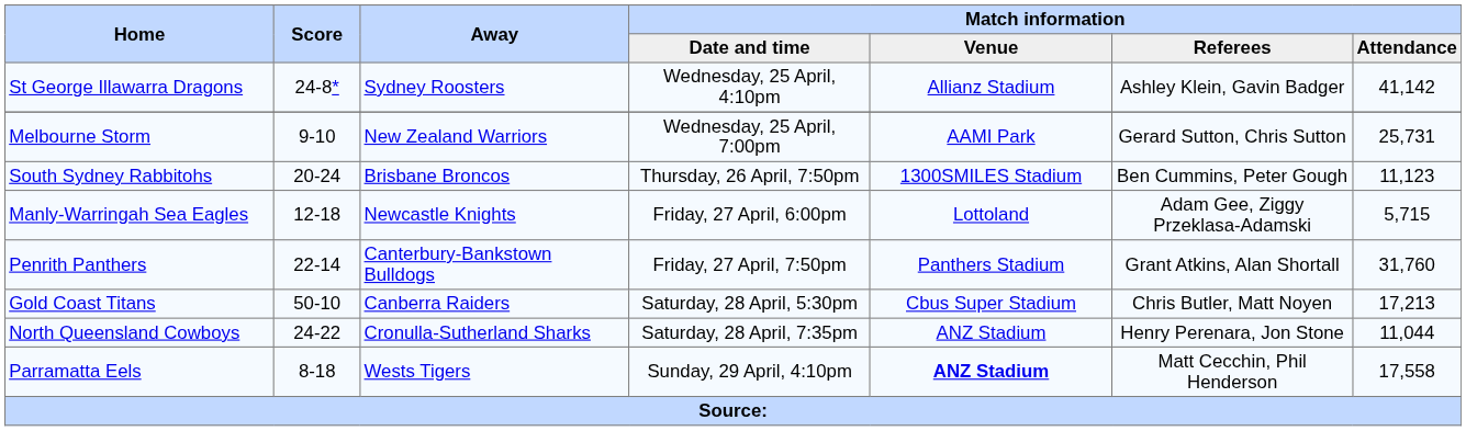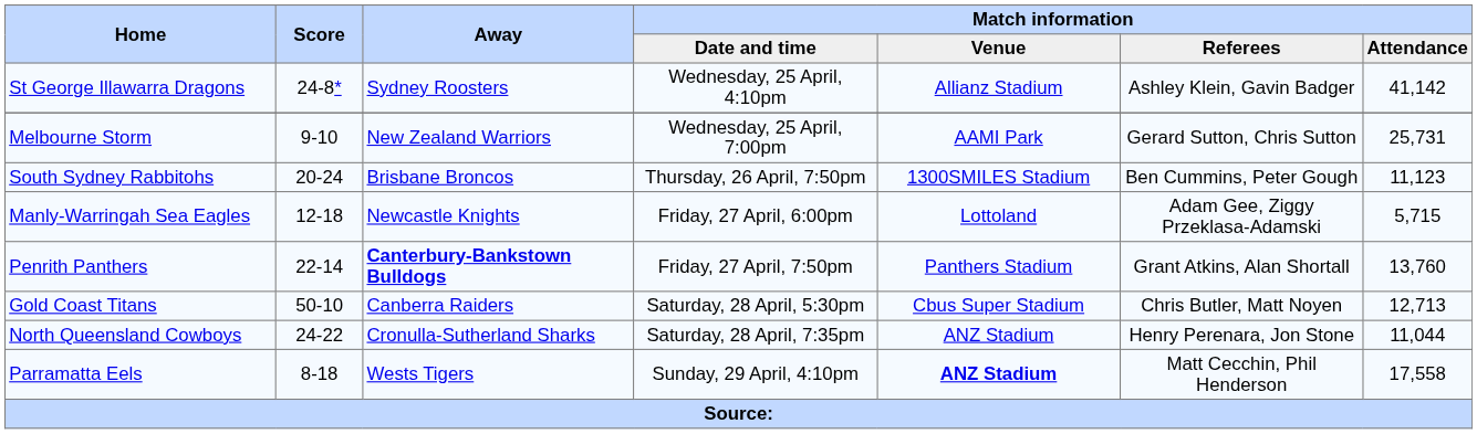 <table border="1" cellpadding="3" cellspacing="0" style="border-collapse:collapse; text-align:center; width:100%;">
 <tr style="background:#c1d8ff;">
 </tr>
 <tr style="background:#c1d8ff;">
 <th rowspan="2" style="width:19%;">Home</th>
 <th rowspan="2" style="width:6%;">Score</th>
 <th rowspan="2" style="width:19%;">Away</th>
 <th colspan="6">Match information</th>
 </tr>
 <tr style="background:#efefef;">
 <th width="17%">Date and time</th>
 <th width="17%">Venue</th>
 <th width="17%">Referees</th>
 <th width="5%">Attendance</th>
 </tr>
 <tr style="text-align:center; background:#f5faff;">
 <td align="left"> <a href='#'>St George Illawarra Dragons</a></td>
 <td>24-8<a href='#'>*</a></td>
 <td align="left"> <a href='#'>Sydney Roosters</a></td>
 <td>Wednesday, 25 April, 4:10pm</td>
 <td><a href='#'>Allianz Stadium</a></td>
 <td>Ashley Klein, Gavin Badger</td>
 <td>41,142</td>
 </tr>
 <tr style="background:#c1d8ff;">
 </tr>
 <tr style="text-align:center; background:#f5faff;">
 <td align="left"> <a href='#'>Melbourne Storm</a></td>
 <td>9-10</td>
 <td align="left"> <a href='#'>New Zealand Warriors</a></td>
 <td>Wednesday, 25 April, 7:00pm</td>
 <td><a href='#'>AAMI Park</a></td>
 <td>Gerard Sutton, Chris Sutton</td>
 <td>25,731</td>
 </tr>
 <tr style="text-align:center; background:#f5faff;">
 <td align="left"> <a href='#'>South Sydney Rabbitohs</a></td>
 <td>20-24</td>
 <td align="left"> <a href='#'>Brisbane Broncos</a></td>
 <td>Thursday, 26 April, 7:50pm</td>
 <td><a href='#'>1300SMILES Stadium</a></td>
 <td>Ben Cummins, Peter Gough</td>
 <td>11,123</td>
 </tr>
 <tr style="text-align:center; background:#f5faff;">
 <td align="left"> <a href='#'>Manly-Warringah Sea Eagles</a></td>
 <td>12-18</td>
 <td align="left"> <a href='#'>Newcastle Knights</a></td>
 <td>Friday, 27 April, 6:00pm</td>
 <td><a href='#'>Lottoland</a></td>
 <td>Adam Gee, Ziggy Przeklasa-Adamski</td>
 <td>5,715</td>
 </tr>
 <tr style="text-align:center; background:#f5faff;">
 <td align="left"> <a href='#'>Penrith Panthers</a></td>
 <td>22-14</td>
-<td align="left"> <a href='#'>Canterbury-Bankstown Bulldogs</a></td>
+<td align="left"><strong> <a href='#'>Canterbury-Bankstown Bulldogs</a></strong></td>
 <td>Friday, 27 April, 7:50pm</td>
 <td><a href='#'>Panthers Stadium</a></td>
 <td>Grant Atkins, Alan Shortall</td>
-<td>31,760</td>
+<td>13,760</td>
 </tr>
 <tr style="text-align:center; background:#f5faff;">
 <td align="left"> <a href='#'>Gold Coast Titans</a></td>
 <td>50-10</td>
 <td align="left"> <a href='#'>Canberra Raiders</a></td>
 <td>Saturday, 28 April, 5:30pm</td>
 <td><a href='#'>Cbus Super Stadium</a></td>
 <td>Chris Butler, Matt Noyen</td>
-<td>17,213</td>
+<td>12,713</td>
 </tr>
 <tr style="text-align:center; background:#f5faff;">
 <td align="left"> <a href='#'>North Queensland Cowboys</a></td>
 <td>24-22</td>
 <td align="left"> <a href='#'>Cronulla-Sutherland Sharks</a></td>
 <td>Saturday, 28 April, 7:35pm</td>
 <td><a href='#'>ANZ Stadium</a></td>
 <td>Henry Perenara, Jon Stone</td>
 <td>11,044</td>
 </tr>
 <tr style="text-align:center; background:#f5faff;">
 <td align="left"> <a href='#'>Parramatta Eels</a></td>
 <td>8-18</td>
 <td align="left"> <a href='#'>Wests Tigers</a></td>
 <td>Sunday, 29 April, 4:10pm</td>
 <td><strong><a href='#'>ANZ Stadium</a></strong></td>
 <td>Matt Cecchin, Phil Henderson</td>
 <td>17,558</td>
 </tr>
 <tr style="background:#c1d8ff;">
 <th colspan=7>Source:</th>
 </tr>
 </table>
